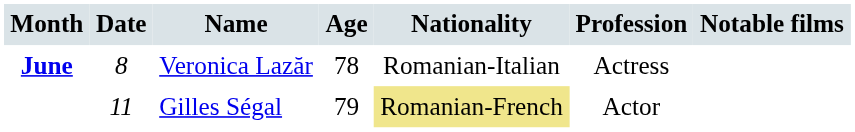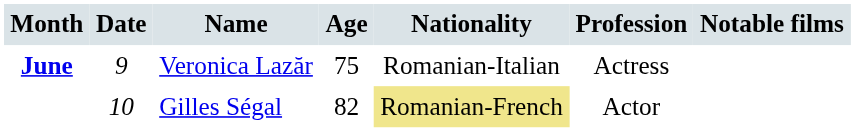 <table cellspacing="0" cellpadding="4" border="0">
 <tr style="background:#dae3e7; text-align:center;">
 <th>Month</th>
 <th>Date</th>
 <th>Name</th>
 <th>Age</th>
 <th>Nationality</th>
 <th>Profession</th>
 <th>Notable films</th>
 </tr>
 <tr valign="top">
 <th rowspan=2 style="text-align:center; vertical-align:top;"><a href='#'>June</a></th>
-<td style="text-align:center;"><em>8</em></td>
+<td style="text-align:center;"><em>9</em></td>
 <td><a href='#'>Veronica Lazăr</a></td>
-<td style="text-align:center;">78</td>
+<td style="text-align:center;">75</td>
 <td style="text-align:center;">Romanian-Italian</td>
 <td style="text-align:center;">Actress</td>
 <td></td>
 </tr>
 <tr>
-<td style="text-align:center;"><em>11</em></td>
+<td style="text-align:center;"><em>10</em></td>
 <td><a href='#'>Gilles Ségal</a></td>
-<td style="text-align:center;">79</td>
+<td style="text-align:center;">82</td>
 <td style="background: khaki; text-align:center;">Romanian-French</td>
 <td style="text-align:center;">Actor</td>
 <td></td>
 </tr>
 <tr>
 </tr>
 </table>
